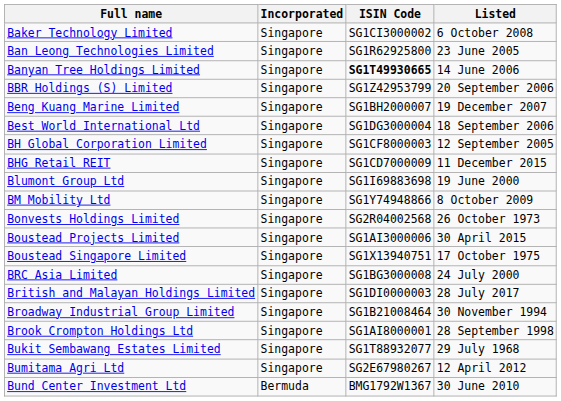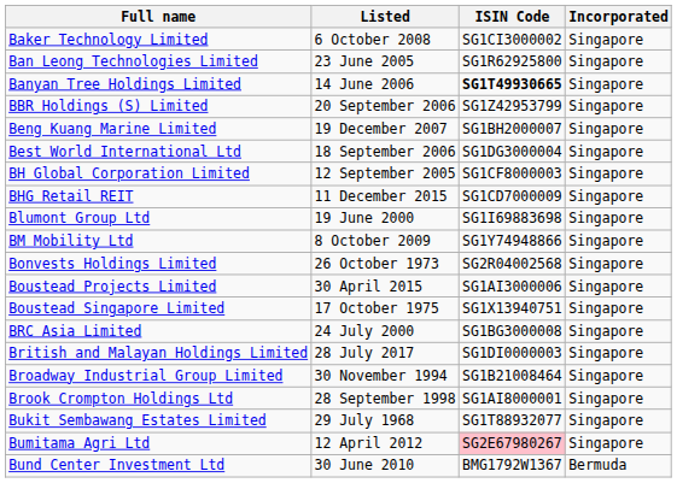 <table class="wikitable">
 <tr>
 <th>Full name</th>
+<th>Listed</th>
+<th>ISIN Code</th>
 <th>Incorporated</th>
-<th>ISIN Code</th>
-<th>Listed</th>
 </tr>
 <tr>
 <td><a href='#'>Baker Technology Limited</a></td>
+<td>6 October 2008</td>
+<td>SG1CI3000002</td>
 <td>Singapore</td>
-<td>SG1CI3000002</td>
-<td>6 October 2008</td>
 </tr>
 <tr>
 <td><a href='#'>Ban Leong Technologies Limited</a></td>
+<td>23 June 2005</td>
+<td>SG1R62925800</td>
 <td>Singapore</td>
-<td>SG1R62925800</td>
-<td>23 June 2005</td>
 </tr>
 <tr>
 <td><a href='#'>Banyan Tree Holdings Limited</a></td>
+<td>14 June 2006</td>
+<td><strong>SG1T49930665</strong></td>
 <td>Singapore</td>
-<td><strong>SG1T49930665</strong></td>
-<td>14 June 2006</td>
 </tr>
 <tr>
 <td><a href='#'>BBR Holdings (S) Limited</a></td>
+<td>20 September 2006</td>
+<td>SG1Z42953799</td>
 <td>Singapore</td>
-<td>SG1Z42953799</td>
-<td>20 September 2006</td>
 </tr>
 <tr>
 <td><a href='#'>Beng Kuang Marine Limited</a></td>
+<td>19 December 2007</td>
+<td>SG1BH2000007</td>
 <td>Singapore</td>
-<td>SG1BH2000007</td>
-<td>19 December 2007</td>
 </tr>
 <tr>
 <td><a href='#'>Best World International Ltd</a></td>
+<td>18 September 2006</td>
+<td>SG1DG3000004</td>
 <td>Singapore</td>
-<td>SG1DG3000004</td>
-<td>18 September 2006</td>
 </tr>
 <tr>
 <td><a href='#'>BH Global Corporation Limited</a></td>
+<td>12 September 2005</td>
+<td>SG1CF8000003</td>
 <td>Singapore</td>
-<td>SG1CF8000003</td>
-<td>12 September 2005</td>
 </tr>
 <tr>
 <td><a href='#'>BHG Retail REIT</a></td>
+<td>11 December 2015</td>
+<td>SG1CD7000009</td>
 <td>Singapore</td>
-<td>SG1CD7000009</td>
-<td>11 December 2015</td>
 </tr>
 <tr>
 <td><a href='#'>Blumont Group Ltd</a></td>
+<td>19 June 2000</td>
+<td>SG1I69883698</td>
 <td>Singapore</td>
-<td>SG1I69883698</td>
-<td>19 June 2000</td>
 </tr>
 <tr>
 <td><a href='#'>BM Mobility Ltd</a></td>
+<td>8 October 2009</td>
+<td>SG1Y74948866</td>
 <td>Singapore</td>
-<td>SG1Y74948866</td>
-<td>8 October 2009</td>
 </tr>
 <tr>
 <td><a href='#'>Bonvests Holdings Limited</a></td>
+<td>26 October 1973</td>
+<td>SG2R04002568</td>
 <td>Singapore</td>
-<td>SG2R04002568</td>
-<td>26 October 1973</td>
 </tr>
 <tr>
 <td><a href='#'>Boustead Projects Limited</a></td>
+<td>30 April 2015</td>
+<td>SG1AI3000006</td>
 <td>Singapore</td>
-<td>SG1AI3000006</td>
-<td>30 April 2015</td>
 </tr>
 <tr>
 <td><a href='#'>Boustead Singapore Limited</a></td>
+<td>17 October 1975</td>
+<td>SG1X13940751</td>
 <td>Singapore</td>
-<td>SG1X13940751</td>
-<td>17 October 1975</td>
 </tr>
 <tr>
 <td><a href='#'>BRC Asia Limited</a></td>
+<td>24 July 2000</td>
+<td>SG1BG3000008</td>
 <td>Singapore</td>
-<td>SG1BG3000008</td>
-<td>24 July 2000</td>
 </tr>
 <tr>
 <td><a href='#'>British and Malayan Holdings Limited</a></td>
+<td>28 July 2017</td>
+<td>SG1DI0000003</td>
 <td>Singapore</td>
-<td>SG1DI0000003</td>
-<td>28 July 2017</td>
 </tr>
 <tr>
 <td><a href='#'>Broadway Industrial Group Limited</a></td>
+<td>30 November 1994</td>
+<td>SG1B21008464</td>
 <td>Singapore</td>
-<td>SG1B21008464</td>
-<td>30 November 1994</td>
 </tr>
 <tr>
 <td><a href='#'>Brook Crompton Holdings Ltd</a></td>
+<td>28 September 1998</td>
+<td>SG1AI8000001</td>
 <td>Singapore</td>
-<td>SG1AI8000001</td>
-<td>28 September 1998</td>
 </tr>
 <tr>
 <td><a href='#'>Bukit Sembawang Estates Limited</a></td>
+<td>29 July 1968</td>
+<td>SG1T88932077</td>
 <td>Singapore</td>
-<td>SG1T88932077</td>
-<td>29 July 1968</td>
 </tr>
 <tr>
 <td><a href='#'>Bumitama Agri Ltd</a></td>
+<td>12 April 2012</td>
+<td style="background: pink;">SG2E67980267</td>
 <td>Singapore</td>
-<td>SG2E67980267</td>
-<td>12 April 2012</td>
 </tr>
 <tr>
 <td><a href='#'>Bund Center Investment Ltd</a></td>
+<td>30 June 2010</td>
+<td>BMG1792W1367</td>
 <td>Bermuda</td>
-<td>BMG1792W1367</td>
-<td>30 June 2010</td>
 </tr>
 </table>
